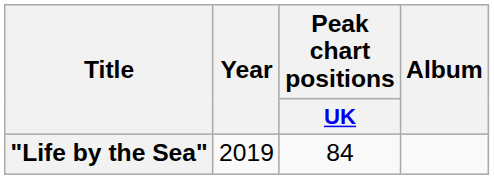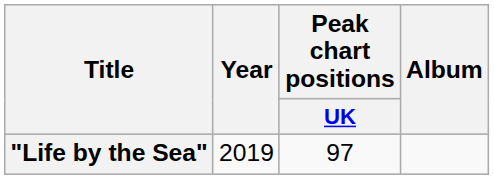 <table class="wikitable plainrowheaders" style="text-align:center;">
 <tr>
 <th scope="col" rowspan="2">Title</th>
 <th scope="col" rowspan="2">Year</th>
 <th scope="col">Peak chart positions</th>
 <th scope="col" rowspan="2">Album</th>
 </tr>
 <tr>
 <th scope="col" style="width:2.5em;font-size:90%;"><a href='#'>UK</a><br></th>
 </tr>
 <tr>
 <th scope="row">"Life by the Sea"<br></th>
 <td>2019</td>
-<td>84</td>
+<td>97</td>
 <td></td>
 </tr>
 </table>
